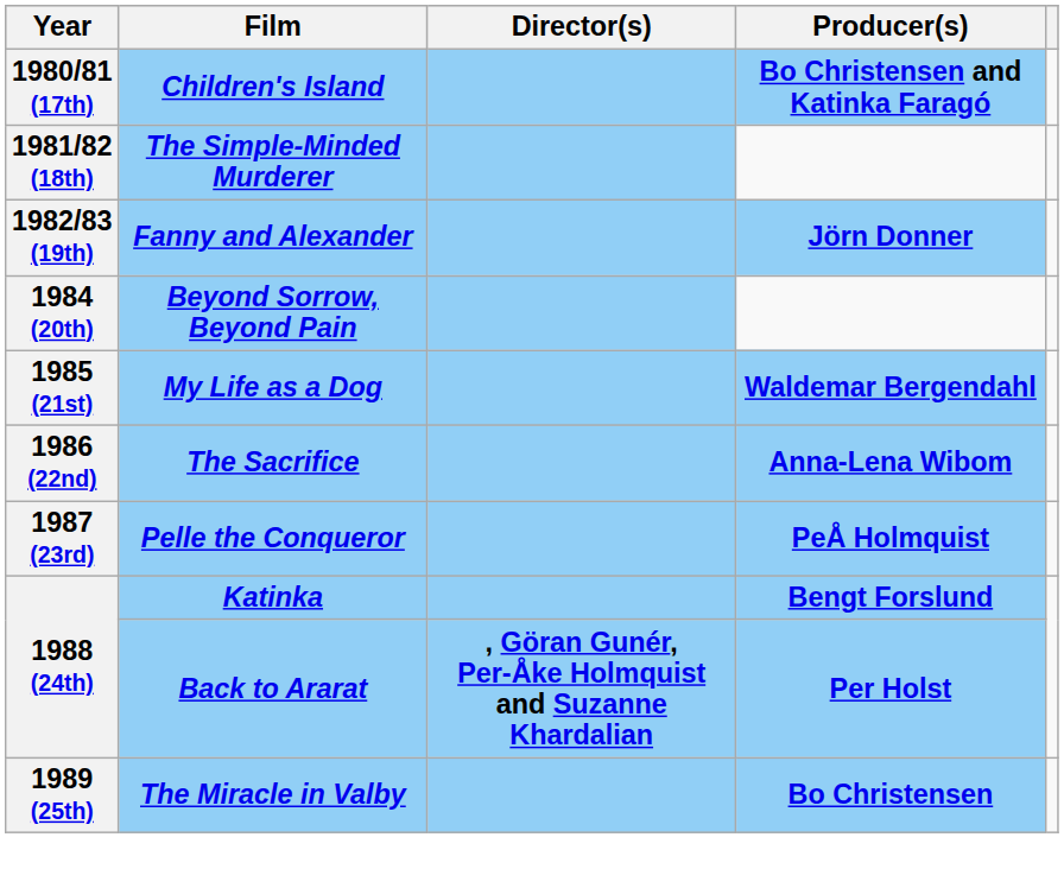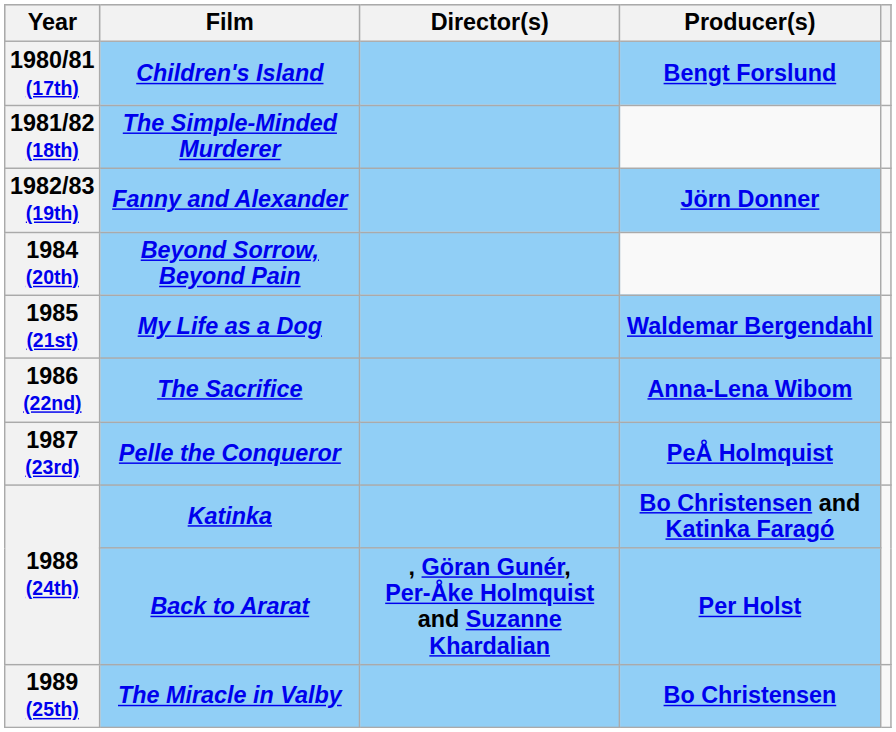 <table class="wikitable" style="text-align:center;">
 <tr style="background:#bebebe;">
 <th style="width:10%;">Year</th>
 <th style="width:30%;">Film</th>
 <th style="width:30%;">Director(s)</th>
 <th style="width:30%;">Producer(s)</th>
 <th scope="col" style="width:2%;" class="unsortable"></th>
 </tr>
 <tr>
 <th scope="row" rowspan=1 style="text-align:center"><strong>1980/81</strong><br><small><a href='#'>(17th)</a></small></th>
 <td style="background:#91CFF6"><strong><em><a href='#'>Children's Island</a></em></strong></td>
 <td style="background:#91CFF6"><strong></strong></td>
-<td style="background:#91CFF6"><strong><a href='#'>Bo Christensen</a> and <a href='#'>Katinka Faragó</a></strong></td>
+<td style="background:#91CFF6"><strong><a href='#'>Bengt Forslund</a></strong></td>
 <td></td>
 </tr>
 <tr>
 <th scope="row" rowspan=1 style="text-align:center"><strong>1981/82</strong><br><small><a href='#'>(18th)</a></small></th>
 <td style="background:#91CFF6"><strong><em><a href='#'>The Simple-Minded Murderer</a></em></strong></td>
 <td style="background:#91CFF6"><strong></strong></td>
 <td></td>
 <td></td>
 </tr>
 <tr>
 <th scope="row" rowspan=1 style="text-align:center"><strong>1982/83</strong><br><small><a href='#'>(19th)</a></small></th>
 <td style="background:#91CFF6"><strong><em><a href='#'>Fanny and Alexander</a></em></strong></td>
 <td style="background:#91CFF6"><strong></strong></td>
 <td style="background:#91CFF6"><strong><a href='#'>Jörn Donner</a></strong></td>
 <td></td>
 </tr>
 <tr>
 <th scope="row" rowspan=1 style="text-align:center"><strong>1984</strong><br><small><a href='#'>(20th)</a></small></th>
 <td style="background:#91CFF6"><strong><em><a href='#'>Beyond Sorrow, Beyond Pain</a></em></strong></td>
 <td style="background:#91CFF6"><strong></strong></td>
 <td></td>
 <td></td>
 </tr>
 <tr>
 <th scope="row" rowspan=1 style="text-align:center"><strong>1985</strong><br><small><a href='#'>(21st)</a></small></th>
 <td style="background:#91CFF6"><strong><em><a href='#'>My Life as a Dog</a></em></strong></td>
 <td style="background:#91CFF6"><strong></strong></td>
 <td style="background:#91CFF6"><strong><a href='#'>Waldemar Bergendahl</a></strong></td>
 <td></td>
 </tr>
 <tr>
 <th scope="row" rowspan=1 style="text-align:center"><strong>1986</strong><br><small><a href='#'>(22nd)</a></small></th>
 <td style="background:#91CFF6"><strong><em><a href='#'>The Sacrifice</a></em></strong></td>
 <td style="background:#91CFF6"><strong></strong></td>
 <td style="background:#91CFF6"><strong><a href='#'>Anna-Lena Wibom</a></strong></td>
 <td></td>
 </tr>
 <tr>
 <th scope="row" rowspan=1 style="text-align:center"><strong>1987</strong><br><small><a href='#'>(23rd)</a></small></th>
 <td style="background:#91CFF6"><strong><em><a href='#'>Pelle the Conqueror</a></em></strong></td>
 <td style="background:#91CFF6"><strong></strong></td>
 <td style="background:#91CFF6"><strong><a href='#'>PeÅ Holmquist</a></strong></td>
 <td></td>
 </tr>
 <tr>
 <th scope="row" rowspan=2 style="text-align:center"><strong>1988</strong><br><small><a href='#'>(24th)</a></small></th>
 <td style="background:#91CFF6"><strong><em><a href='#'>Katinka</a></em></strong></td>
 <td style="background:#91CFF6"><strong></strong></td>
-<td style="background:#91CFF6"><strong><a href='#'>Bengt Forslund</a></strong></td>
+<td style="background:#91CFF6"><strong><a href='#'>Bo Christensen</a> and <a href='#'>Katinka Faragó</a></strong></td>
 <td rowspan="2"></td>
 </tr>
 <tr>
 <td style="background:#91CFF6"><strong><em><a href='#'>Back to Ararat</a></em></strong></td>
 <td style="background:#91CFF6"><strong>, <a href='#'>Göran Gunér</a>,<br><a href='#'>Per-Åke Holmquist</a> and <a href='#'>Suzanne Khardalian</a></strong></td>
 <td style="background:#91CFF6"><strong><a href='#'>Per Holst</a></strong></td>
 </tr>
 <tr>
 <th scope="row" rowspan=1 style="text-align:center"><strong>1989</strong><br><small><a href='#'>(25th)</a></small></th>
 <td style="background:#91CFF6"><strong><em><a href='#'>The Miracle in Valby</a></em></strong></td>
 <td style="background:#91CFF6"><strong></strong></td>
 <td style="background:#91CFF6"><strong><a href='#'>Bo Christensen</a></strong></td>
 <td></td>
 </tr>
 </table>
